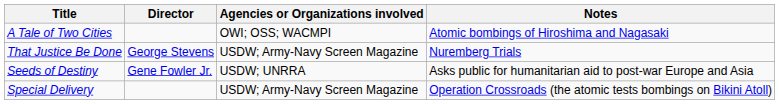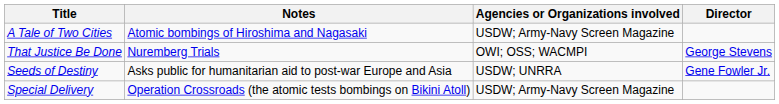 <table class="wikitable">
 <tr>
 <th>Title</th>
+<th>Notes</th>
+<th>Agencies or Organizations involved</th>
 <th>Director</th>
-<th>Agencies or Organizations involved</th>
-<th>Notes</th>
 </tr>
 <tr>
 <td><em><a href='#'>A Tale of Two Cities</a></em></td>
+<td><a href='#'>Atomic bombings of Hiroshima and Nagasaki</a></td>
+<td>USDW; Army-Navy Screen Magazine</td>
 <td></td>
-<td>OWI; OSS; WACMPI</td>
-<td><a href='#'>Atomic bombings of Hiroshima and Nagasaki</a></td>
 </tr>
 <tr>
 <td><em><a href='#'>That Justice Be Done</a></em></td>
+<td><a href='#'>Nuremberg Trials</a></td>
+<td>OWI; OSS; WACMPI</td>
 <td><a href='#'>George Stevens</a></td>
-<td>USDW; Army-Navy Screen Magazine</td>
-<td><a href='#'>Nuremberg Trials</a></td>
 </tr>
 <tr>
 <td><em><a href='#'>Seeds of Destiny</a></em></td>
+<td>Asks public for humanitarian aid to post-war Europe and Asia</td>
+<td>USDW; UNRRA</td>
 <td><a href='#'>Gene Fowler Jr.</a></td>
-<td>USDW; UNRRA</td>
-<td>Asks public for humanitarian aid to post-war Europe and Asia</td>
 </tr>
 <tr>
 <td><em><a href='#'>Special Delivery</a></em></td>
+<td><a href='#'>Operation Crossroads</a> (the atomic tests bombings on <a href='#'>Bikini Atoll</a>)</td>
+<td>USDW; Army-Navy Screen Magazine</td>
 <td></td>
-<td>USDW; Army-Navy Screen Magazine</td>
-<td><a href='#'>Operation Crossroads</a> (the atomic tests bombings on <a href='#'>Bikini Atoll</a>)</td>
 </tr>
 </table>
